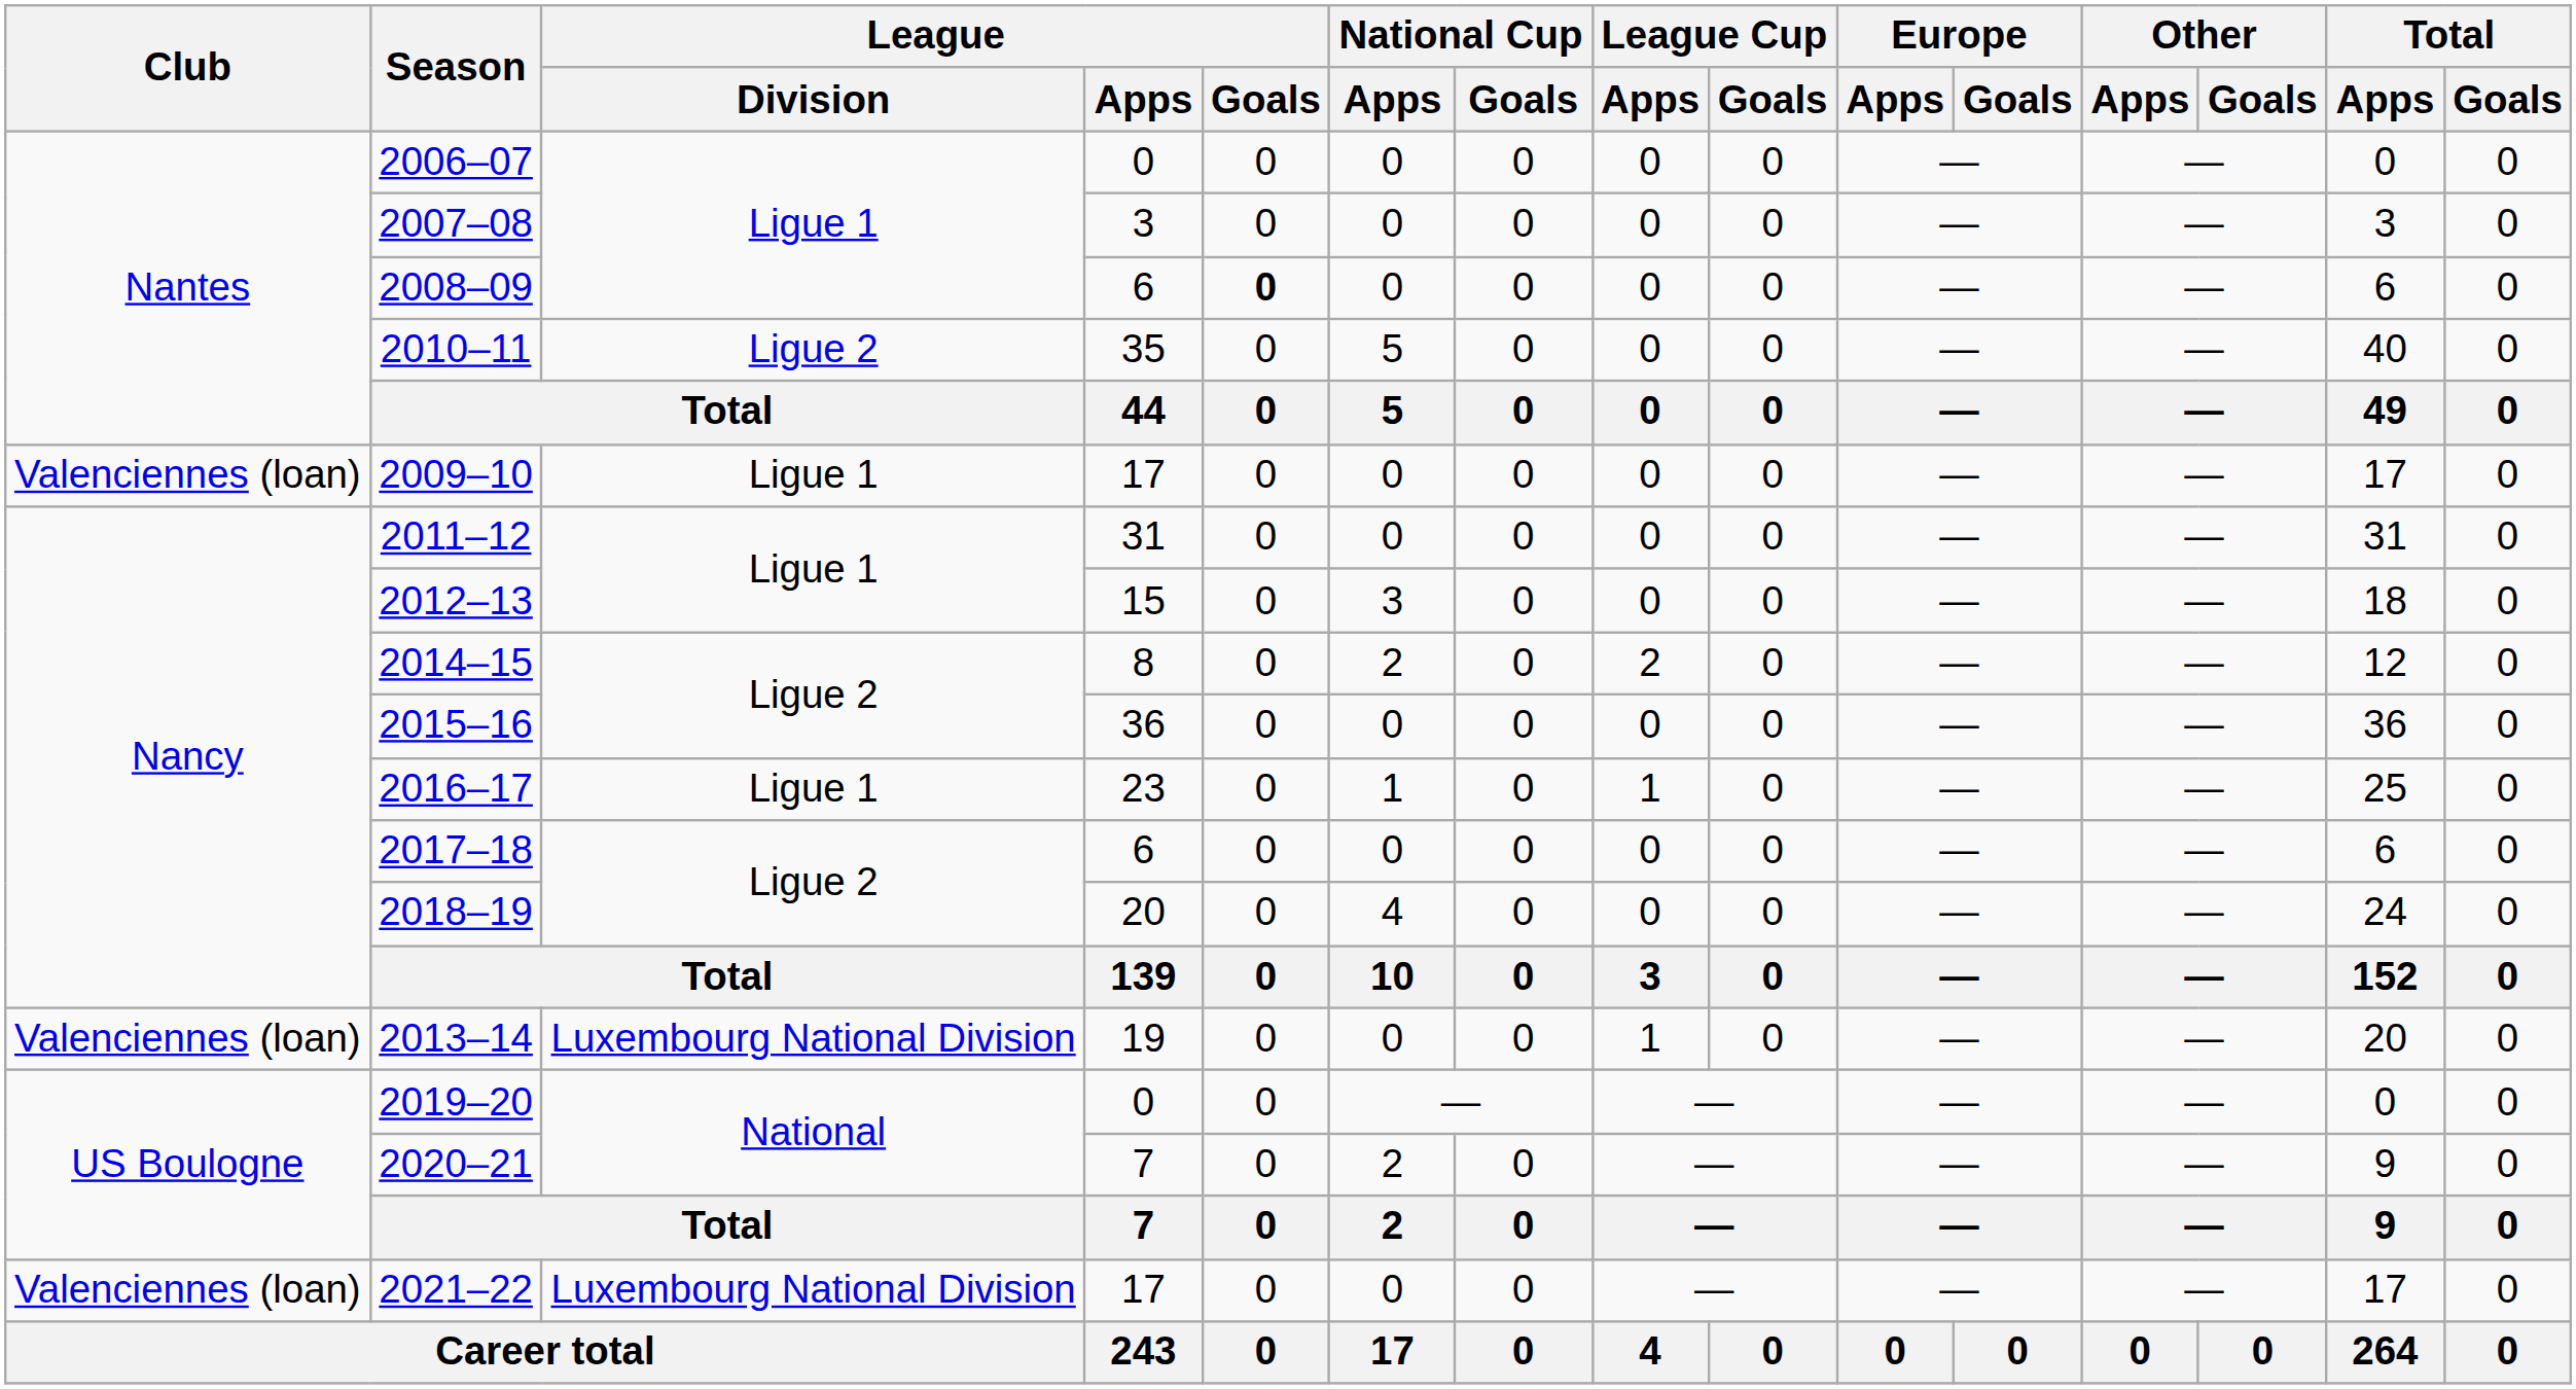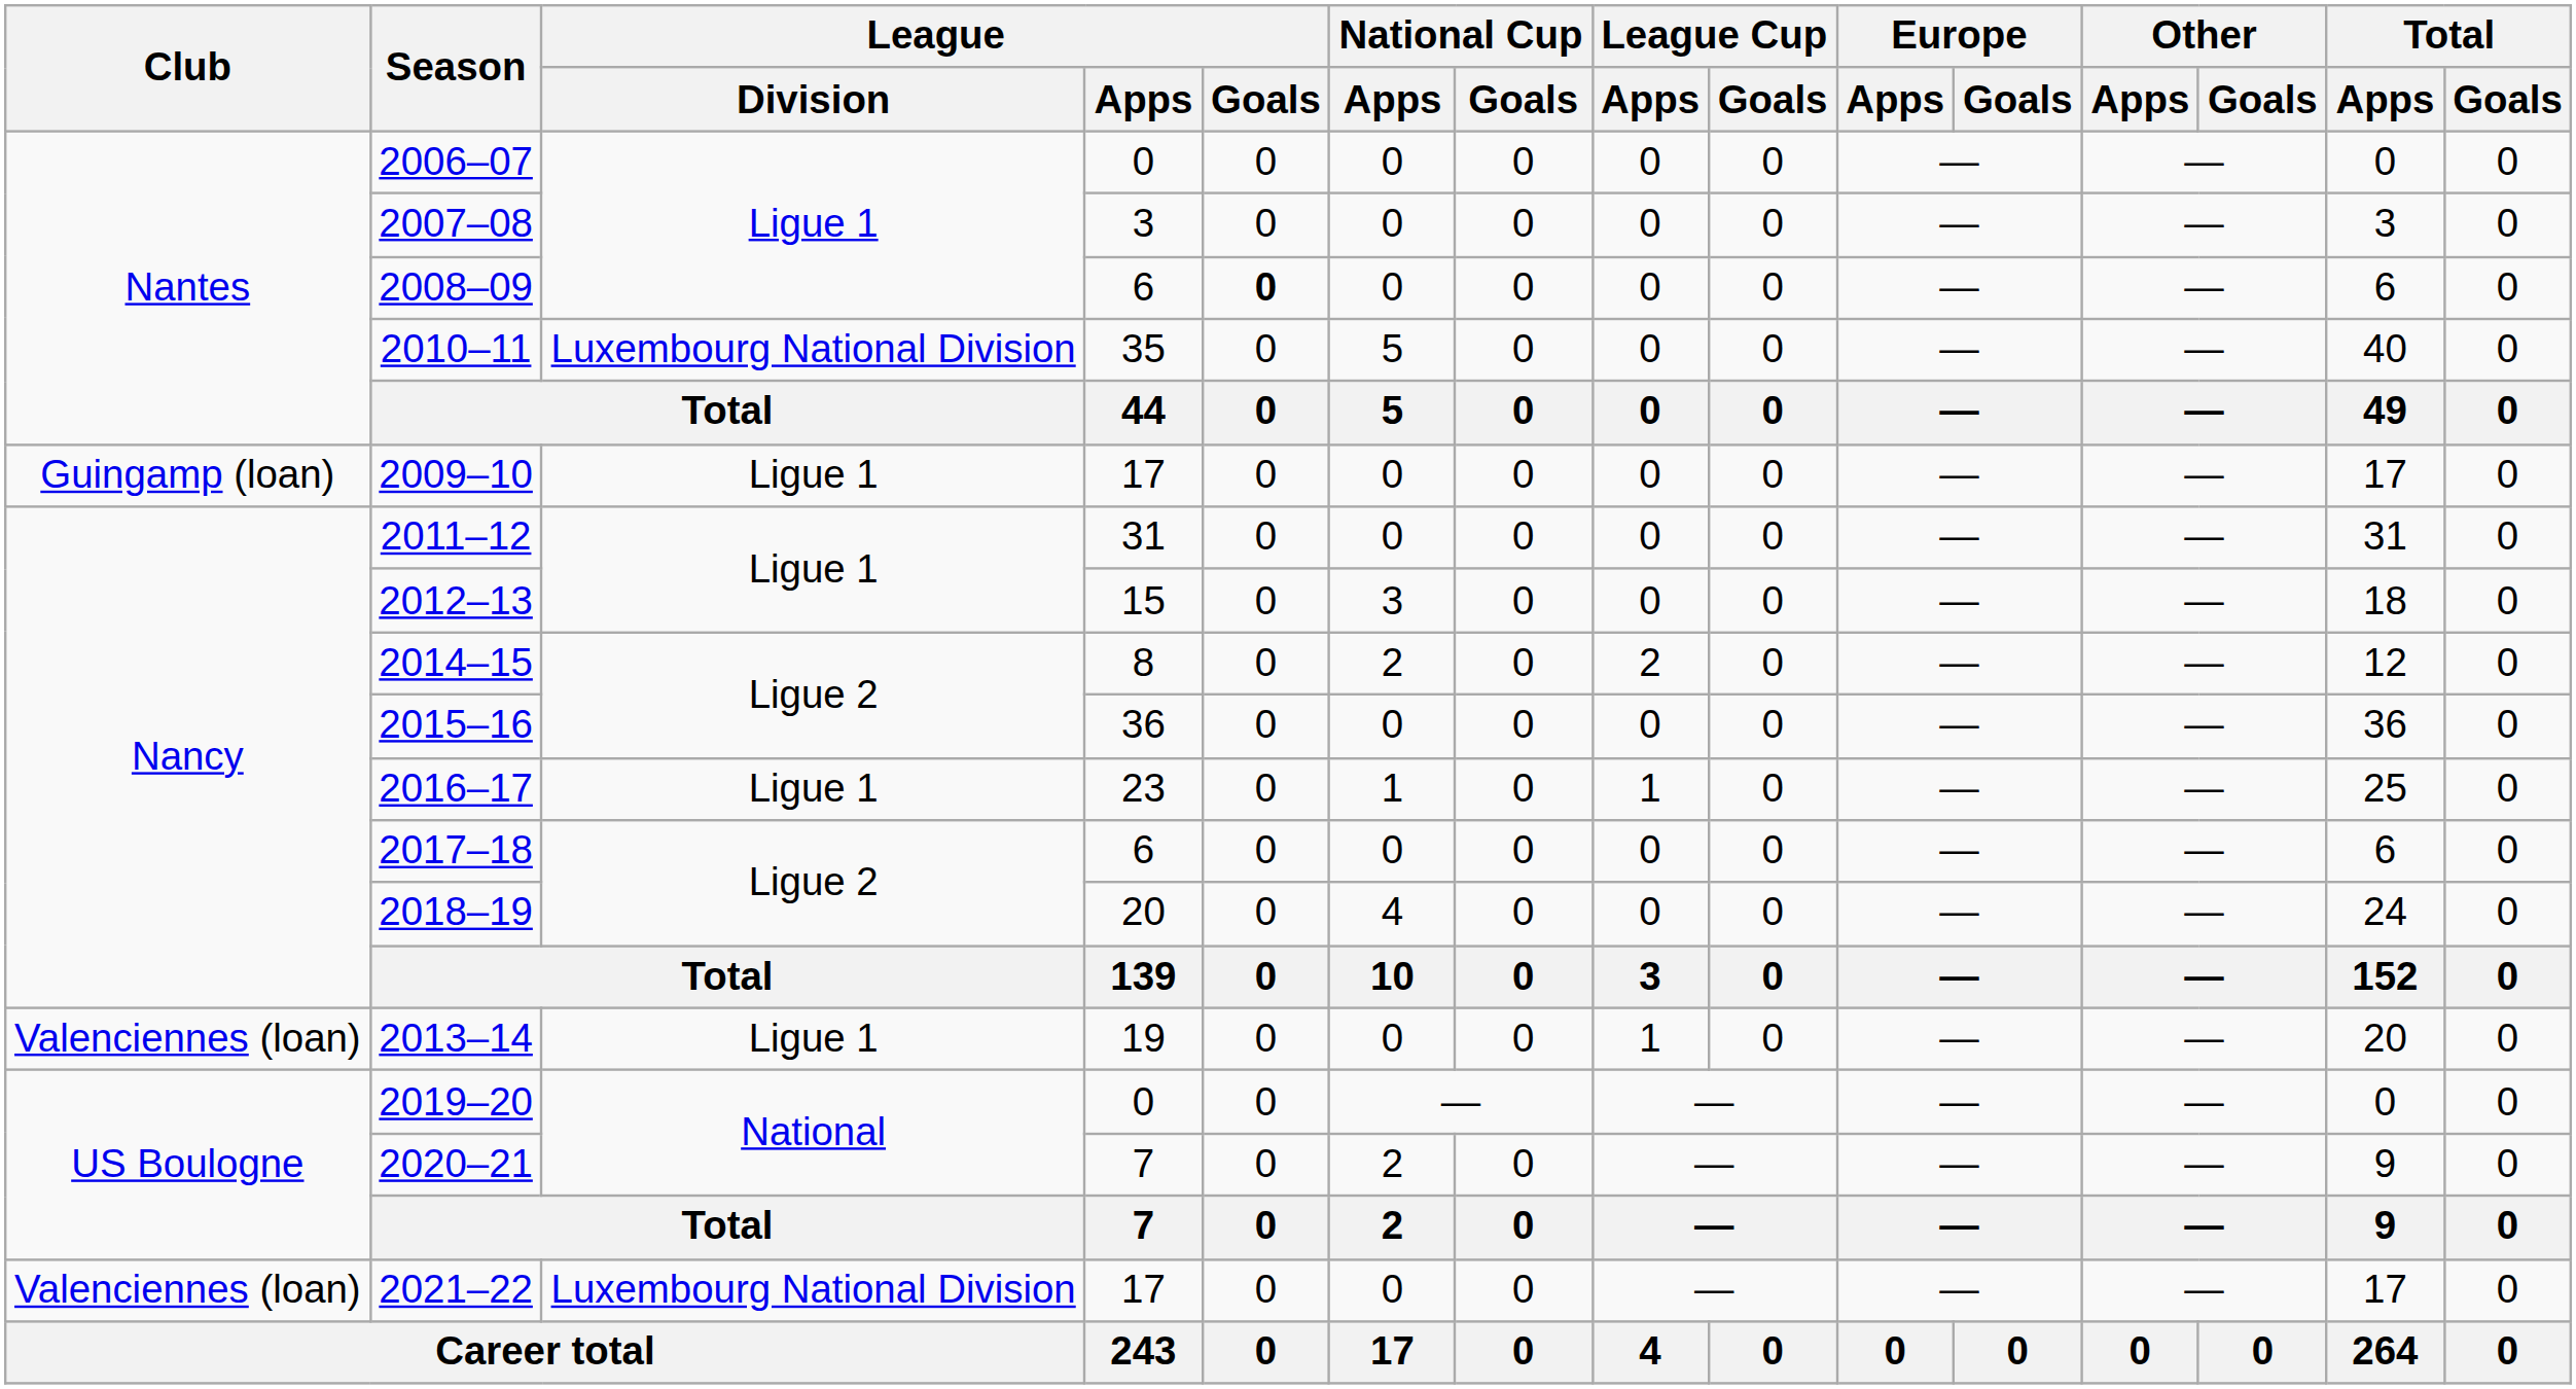 <table class="wikitable" style="text-align: center">
 <tr>
 <th rowspan="2">Club</th>
 <th rowspan="2">Season</th>
 <th colspan="3">League</th>
 <th colspan="2">National Cup</th>
 <th colspan="2">League Cup</th>
 <th colspan="2">Europe</th>
 <th colspan="2">Other</th>
 <th colspan="2">Total</th>
 </tr>
 <tr>
 <th>Division</th>
 <th>Apps</th>
 <th>Goals</th>
 <th>Apps</th>
 <th>Goals</th>
 <th>Apps</th>
 <th>Goals</th>
 <th>Apps</th>
 <th>Goals</th>
 <th>Apps</th>
 <th>Goals</th>
 <th>Apps</th>
 <th>Goals</th>
 </tr>
 <tr>
 <td rowspan="5"><a href='#'>Nantes</a></td>
 <td><a href='#'>2006–07</a></td>
 <td rowspan="3"><a href='#'>Ligue 1</a></td>
 <td>0</td>
 <td>0</td>
 <td>0</td>
 <td>0</td>
 <td>0</td>
 <td>0</td>
 <td colspan="2">—</td>
 <td colspan="2">—</td>
 <td>0</td>
 <td>0</td>
 </tr>
 <tr>
 <td><a href='#'>2007–08</a></td>
 <td>3</td>
 <td>0</td>
 <td>0</td>
 <td>0</td>
 <td>0</td>
 <td>0</td>
 <td colspan="2">—</td>
 <td colspan="2">—</td>
 <td>3</td>
 <td>0</td>
 </tr>
 <tr>
 <td><a href='#'>2008–09</a></td>
 <td>6</td>
 <td><strong>0</strong></td>
 <td>0</td>
 <td>0</td>
 <td>0</td>
 <td>0</td>
 <td colspan="2">—</td>
 <td colspan="2">—</td>
 <td>6</td>
 <td>0</td>
 </tr>
 <tr>
 <td><a href='#'>2010–11</a></td>
-<td><a href='#'>Ligue 2</a></td>
+<td><a href='#'>Luxembourg National Division</a></td>
 <td>35</td>
 <td>0</td>
 <td>5</td>
 <td>0</td>
 <td>0</td>
 <td>0</td>
 <td colspan="2">—</td>
 <td colspan="2">—</td>
 <td>40</td>
 <td>0</td>
 </tr>
 <tr>
 <th colspan="2">Total</th>
 <th>44</th>
 <th>0</th>
 <th>5</th>
 <th>0</th>
 <th>0</th>
 <th>0</th>
 <th colspan="2">—</th>
 <th colspan="2">—</th>
 <th>49</th>
 <th>0</th>
 </tr>
 <tr>
-<td><a href='#'>Valenciennes</a> (loan)</td>
+<td><a href='#'>Guingamp</a> (loan)</td>
 <td><a href='#'>2009–10</a></td>
 <td>Ligue 1</td>
 <td>17</td>
 <td>0</td>
 <td>0</td>
 <td>0</td>
 <td>0</td>
 <td>0</td>
 <td colspan="2">—</td>
 <td colspan="2">—</td>
 <td>17</td>
 <td>0</td>
 </tr>
 <tr>
 <td rowspan="8"><a href='#'>Nancy</a></td>
 <td><a href='#'>2011–12</a></td>
 <td rowspan="2">Ligue 1</td>
 <td>31</td>
 <td>0</td>
 <td>0</td>
 <td>0</td>
 <td>0</td>
 <td>0</td>
 <td colspan="2">—</td>
 <td colspan="2">—</td>
 <td>31</td>
 <td>0</td>
 </tr>
 <tr>
 <td><a href='#'>2012–13</a></td>
 <td>15</td>
 <td>0</td>
 <td>3</td>
 <td>0</td>
 <td>0</td>
 <td>0</td>
 <td colspan="2">—</td>
 <td colspan="2">—</td>
 <td>18</td>
 <td>0</td>
 </tr>
 <tr>
 <td><a href='#'>2014–15</a></td>
 <td rowspan="2">Ligue 2</td>
 <td>8</td>
 <td>0</td>
 <td>2</td>
 <td>0</td>
 <td>2</td>
 <td>0</td>
 <td colspan="2">—</td>
 <td colspan="2">—</td>
 <td>12</td>
 <td>0</td>
 </tr>
 <tr>
 <td><a href='#'>2015–16</a></td>
 <td>36</td>
 <td>0</td>
 <td>0</td>
 <td>0</td>
 <td>0</td>
 <td>0</td>
 <td colspan="2">—</td>
 <td colspan="2">—</td>
 <td>36</td>
 <td>0</td>
 </tr>
 <tr>
 <td><a href='#'>2016–17</a></td>
 <td>Ligue 1</td>
 <td>23</td>
 <td>0</td>
 <td>1</td>
 <td>0</td>
 <td>1</td>
 <td>0</td>
 <td colspan="2">—</td>
 <td colspan="2">—</td>
 <td>25</td>
 <td>0</td>
 </tr>
 <tr>
 <td><a href='#'>2017–18</a></td>
 <td rowspan="2">Ligue 2</td>
 <td>6</td>
 <td>0</td>
 <td>0</td>
 <td>0</td>
 <td>0</td>
 <td>0</td>
 <td colspan="2">—</td>
 <td colspan="2">—</td>
 <td>6</td>
 <td>0</td>
 </tr>
 <tr>
 <td><a href='#'>2018–19</a></td>
 <td>20</td>
 <td>0</td>
 <td>4</td>
 <td>0</td>
 <td>0</td>
 <td>0</td>
 <td colspan="2">—</td>
 <td colspan="2">—</td>
 <td>24</td>
 <td>0</td>
 </tr>
 <tr>
 <th colspan="2">Total</th>
 <th>139</th>
 <th>0</th>
 <th>10</th>
 <th>0</th>
 <th>3</th>
 <th>0</th>
 <th colspan="2">—</th>
 <th colspan="2">—</th>
 <th>152</th>
 <th>0</th>
 </tr>
 <tr>
 <td><a href='#'>Valenciennes</a> (loan)</td>
 <td><a href='#'>2013–14</a></td>
-<td><a href='#'>Luxembourg National Division</a></td>
+<td>Ligue 1</td>
 <td>19</td>
 <td>0</td>
 <td>0</td>
 <td>0</td>
 <td>1</td>
 <td>0</td>
 <td colspan="2">—</td>
 <td colspan="2">—</td>
 <td>20</td>
 <td>0</td>
 </tr>
 <tr>
 <td rowspan="3"><a href='#'>US Boulogne</a></td>
 <td><a href='#'>2019–20</a></td>
 <td rowspan="2"><a href='#'>National</a></td>
 <td>0</td>
 <td>0</td>
 <td colspan="2">—</td>
 <td colspan="2">—</td>
 <td colspan="2">—</td>
 <td colspan="2">—</td>
 <td>0</td>
 <td>0</td>
 </tr>
 <tr>
 <td><a href='#'>2020–21</a></td>
 <td>7</td>
 <td>0</td>
 <td>2</td>
 <td>0</td>
 <td colspan="2">—</td>
 <td colspan="2">—</td>
 <td colspan="2">—</td>
 <td>9</td>
 <td>0</td>
 </tr>
 <tr>
 <th colspan="2">Total</th>
 <th>7</th>
 <th>0</th>
 <th>2</th>
 <th>0</th>
 <th colspan="2">—</th>
 <th colspan="2">—</th>
 <th colspan="2">—</th>
 <th>9</th>
 <th>0</th>
 </tr>
 <tr>
 <td><a href='#'>Valenciennes</a> (loan)</td>
 <td><a href='#'>2021–22</a></td>
 <td><a href='#'>Luxembourg National Division</a></td>
 <td>17</td>
 <td>0</td>
 <td>0</td>
 <td>0</td>
 <td colspan="2">—</td>
 <td colspan="2">—</td>
 <td colspan="2">—</td>
 <td>17</td>
 <td>0</td>
 </tr>
 <tr>
 <th colspan="3">Career total</th>
 <th>243</th>
 <th>0</th>
 <th>17</th>
 <th>0</th>
 <th>4</th>
 <th>0</th>
 <th>0</th>
 <th>0</th>
 <th>0</th>
 <th>0</th>
 <th>264</th>
 <th>0</th>
 </tr>
 </table>
